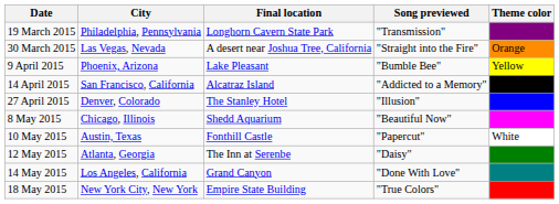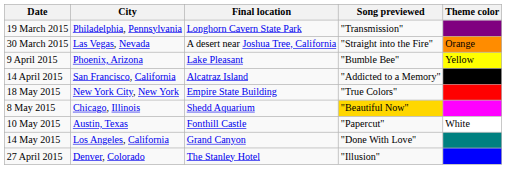 <table class="wikitable">
 <tr>
 <th>Date</th>
 <th>City</th>
 <th>Final location</th>
 <th>Song previewed</th>
 <th>Theme color</th>
 </tr>
 <tr>
 <td>19 March 2015</td>
 <td><a href='#'>Philadelphia</a>, <a href='#'>Pennsylvania</a></td>
 <td><a href='#'>Longhorn Cavern State Park</a></td>
 <td>"Transmission"</td>
 <td bgcolor=Purple></td>
 </tr>
 <tr>
 <td>30 March 2015</td>
 <td><a href='#'>Las Vegas</a>, <a href='#'>Nevada</a></td>
 <td>A desert near <a href='#'>Joshua Tree, California</a></td>
 <td>"Straight into the Fire"</td>
 <td bgcolor=DarkOrange>Orange</td>
 </tr>
 <tr>
 <td>9 April 2015</td>
 <td><a href='#'>Phoenix, Arizona</a></td>
 <td><a href='#'>Lake Pleasant</a></td>
 <td>"Bumble Bee"</td>
 <td bgcolor=Yellow>Yellow</td>
 </tr>
 <tr>
 <td>14 April 2015</td>
 <td><a href='#'>San Francisco</a>, <a href='#'>California</a></td>
 <td><a href='#'>Alcatraz Island</a></td>
 <td>"Addicted to a Memory"</td>
 <td bgcolor=Black></td>
 </tr>
 <tr>
-<td>27 April 2015</td>
-<td><a href='#'>Denver</a>, <a href='#'>Colorado</a></td>
-<td><a href='#'>The Stanley Hotel</a></td>
-<td>"Illusion"</td>
-<td bgcolor=Blue></td>
+<td>18 May 2015</td>
+<td><a href='#'>New York City</a>, <a href='#'>New York</a></td>
+<td><a href='#'>Empire State Building</a></td>
+<td>"True Colors"</td>
+<td bgcolor=Red></td>
 </tr>
 <tr>
 <td>8 May 2015</td>
 <td><a href='#'>Chicago</a>, <a href='#'>Illinois</a></td>
 <td><a href='#'>Shedd Aquarium</a></td>
-<td>"Beautiful Now"</td>
+<td style="background: gold;">"Beautiful Now"</td>
 <td bgcolor=Magenta></td>
 </tr>
 <tr>
 <td>10 May 2015</td>
 <td><a href='#'>Austin, Texas</a></td>
 <td><a href='#'>Fonthill Castle</a></td>
 <td>"Papercut"</td>
 <td bgcolor=White>White</td>
 </tr>
 <tr>
-<td>12 May 2015</td>
-<td><a href='#'>Atlanta</a>, <a href='#'>Georgia</a></td>
-<td>The Inn at <a href='#'>Serenbe</a></td>
-<td>"Daisy"</td>
-<td bgcolor=Green></td>
-</tr>
-<tr>
 <td>14 May 2015</td>
 <td><a href='#'>Los Angeles</a>, <a href='#'>California</a></td>
 <td><a href='#'>Grand Canyon</a></td>
 <td>"Done With Love"</td>
 <td bgcolor=Teal></td>
 </tr>
 <tr>
-<td>18 May 2015</td>
-<td><a href='#'>New York City</a>, <a href='#'>New York</a></td>
-<td><a href='#'>Empire State Building</a></td>
-<td>"True Colors"</td>
-<td bgcolor=Red></td>
+<td>27 April 2015</td>
+<td><a href='#'>Denver</a>, <a href='#'>Colorado</a></td>
+<td><a href='#'>The Stanley Hotel</a></td>
+<td>"Illusion"</td>
+<td bgcolor=Blue></td>
 </tr>
 </table>
